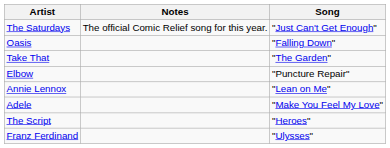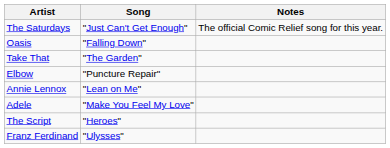 <table class="wikitable">
 <tr>
 <th>Artist</th>
+<th>Song</th>
 <th>Notes</th>
-<th>Song</th>
 </tr>
 <tr>
 <td><a href='#'>The Saturdays</a></td>
+<td>"<a href='#'>Just Can't Get Enough</a>"</td>
 <td>The official Comic Relief song for this year.</td>
-<td>"<a href='#'>Just Can't Get Enough</a>"</td>
 </tr>
 <tr>
 <td><a href='#'>Oasis</a></td>
+<td>"<a href='#'>Falling Down</a>"</td>
 <td></td>
-<td>"<a href='#'>Falling Down</a>"</td>
 </tr>
 <tr>
 <td><a href='#'>Take That</a></td>
+<td>"<a href='#'>The Garden</a>"</td>
 <td></td>
-<td>"<a href='#'>The Garden</a>"</td>
 </tr>
 <tr>
 <td><a href='#'>Elbow</a></td>
+<td>"Puncture Repair"</td>
 <td></td>
-<td>"Puncture Repair"</td>
 </tr>
 <tr>
 <td><a href='#'>Annie Lennox</a></td>
+<td>"<a href='#'>Lean on Me</a>"</td>
 <td></td>
-<td>"<a href='#'>Lean on Me</a>"</td>
 </tr>
 <tr>
 <td><a href='#'>Adele</a></td>
+<td>"<a href='#'>Make You Feel My Love</a>"</td>
 <td></td>
-<td>"<a href='#'>Make You Feel My Love</a>"</td>
 </tr>
 <tr>
 <td><a href='#'>The Script</a></td>
+<td>"<a href='#'>Heroes</a>"</td>
 <td></td>
-<td>"<a href='#'>Heroes</a>"</td>
 </tr>
 <tr>
 <td><a href='#'>Franz Ferdinand</a></td>
+<td>"<a href='#'>Ulysses</a>"</td>
 <td></td>
-<td>"<a href='#'>Ulysses</a>"</td>
 </tr>
 </table>
